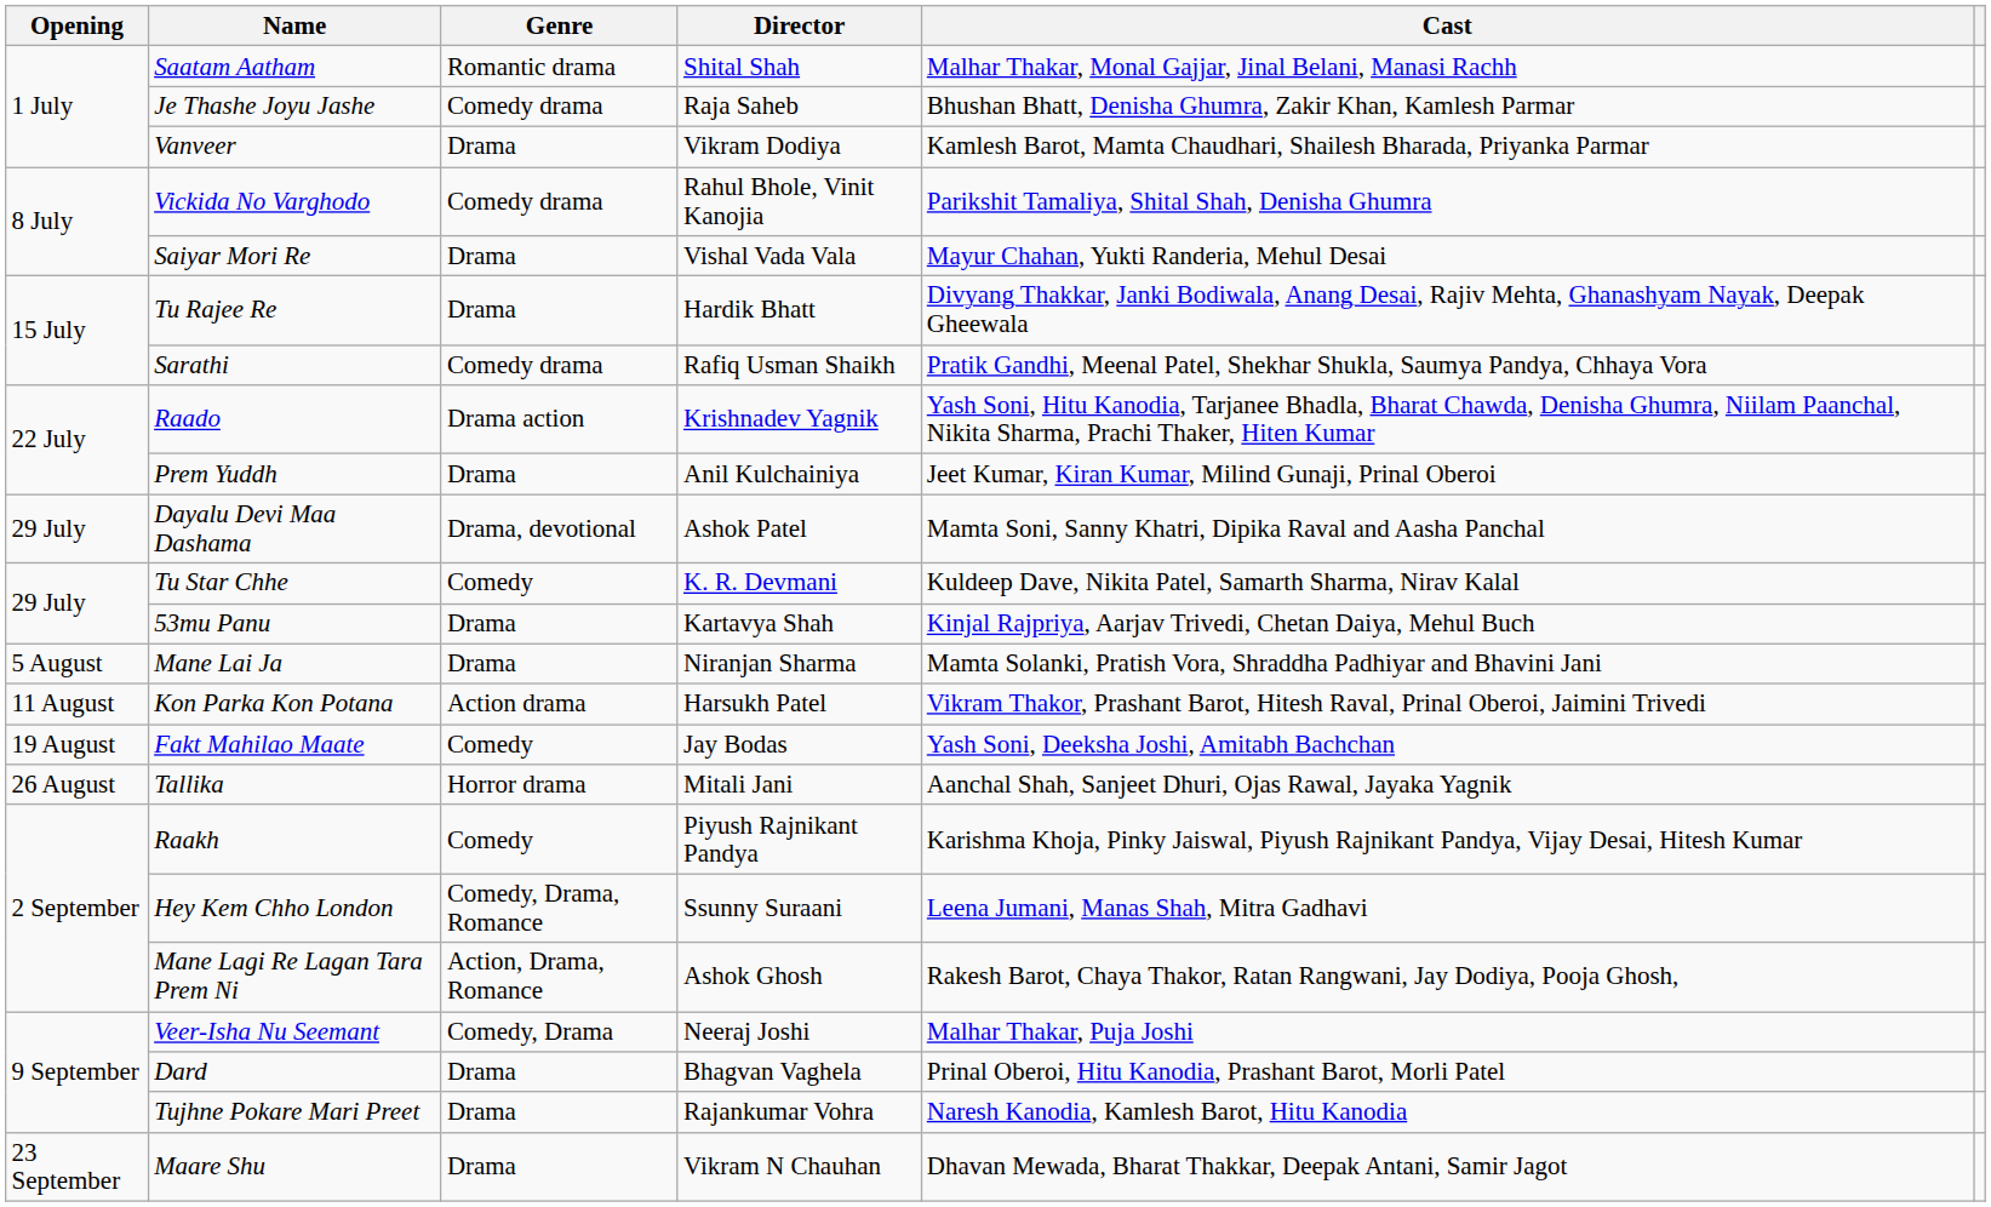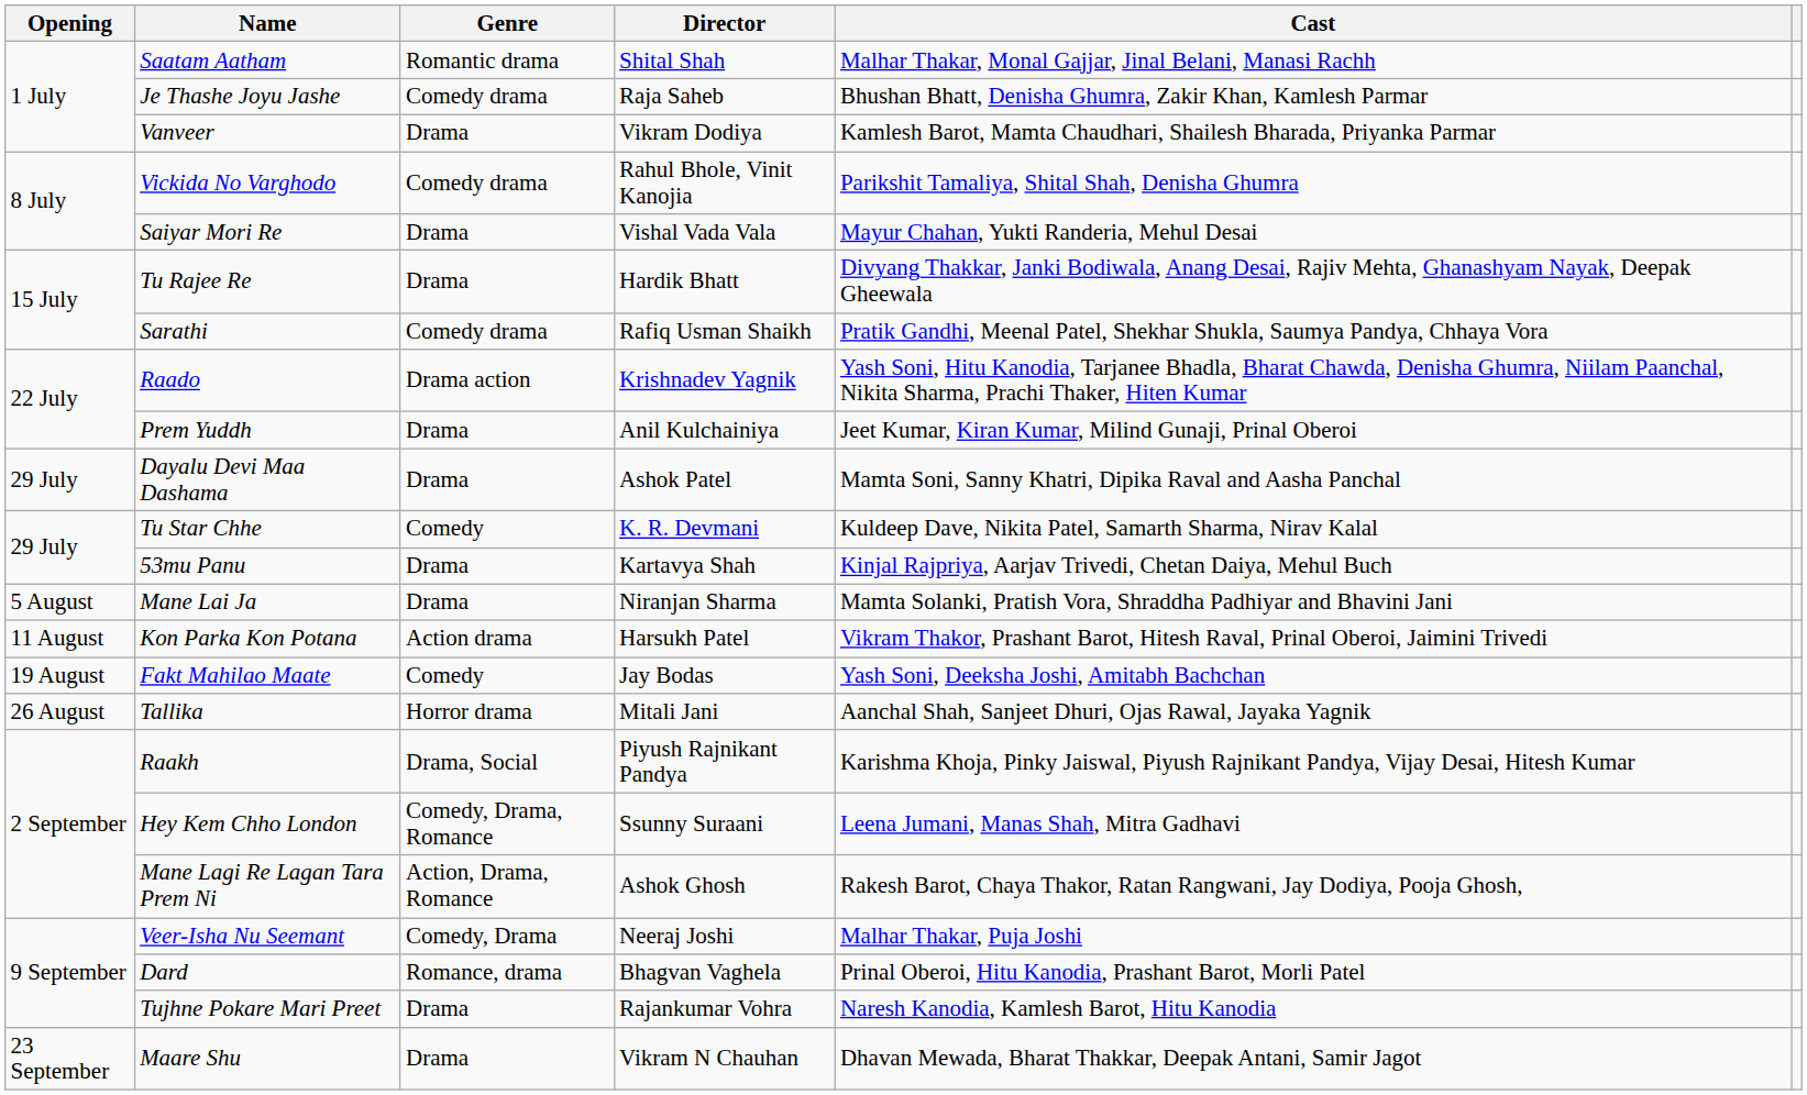 <table class="wikitable sortable">
 <tr>
 <th>Opening</th>
 <th>Name</th>
 <th>Genre</th>
 <th>Director</th>
 <th>Cast</th>
 <th></th>
 </tr>
 <tr>
 <td rowspan="3">1 July</td>
 <td><em><a href='#'>Saatam Aatham</a></em></td>
 <td>Romantic drama</td>
 <td><a href='#'>Shital Shah</a></td>
 <td><a href='#'>Malhar Thakar</a>, <a href='#'>Monal Gajjar</a>, <a href='#'>Jinal Belani</a>, <a href='#'>Manasi Rachh</a></td>
 <td></td>
 </tr>
 <tr>
 <td><em>Je Thashe Joyu Jashe</em></td>
 <td>Comedy drama</td>
 <td>Raja Saheb</td>
 <td>Bhushan Bhatt, <a href='#'>Denisha Ghumra</a>, Zakir Khan, Kamlesh Parmar</td>
 <td></td>
 </tr>
 <tr>
 <td><em>Vanveer</em></td>
 <td>Drama</td>
 <td>Vikram Dodiya</td>
 <td>Kamlesh Barot, Mamta Chaudhari, Shailesh Bharada, Priyanka Parmar</td>
 <td></td>
 </tr>
 <tr>
 <td rowspan="2">8 July</td>
 <td><em><a href='#'>Vickida No Varghodo</a></em></td>
 <td>Comedy drama</td>
 <td>Rahul Bhole, Vinit Kanojia</td>
 <td><a href='#'>Parikshit Tamaliya</a>, <a href='#'>Shital Shah</a>, <a href='#'>Denisha Ghumra</a></td>
 <td></td>
 </tr>
 <tr>
 <td><em>Saiyar Mori Re</em></td>
 <td>Drama</td>
 <td>Vishal Vada Vala</td>
 <td><a href='#'>Mayur Chahan</a>, Yukti Randeria, Mehul Desai</td>
 <td></td>
 </tr>
 <tr>
 <td rowspan="2">15 July</td>
 <td><em>Tu Rajee Re</em></td>
 <td>Drama</td>
 <td>Hardik Bhatt</td>
 <td><a href='#'>Divyang Thakkar</a>, <a href='#'>Janki Bodiwala</a>, <a href='#'>Anang Desai</a>, Rajiv Mehta, <a href='#'>Ghanashyam Nayak</a>, Deepak Gheewala</td>
 <td></td>
 </tr>
 <tr>
 <td><em>Sarathi</em></td>
 <td>Comedy drama</td>
 <td>Rafiq Usman Shaikh</td>
 <td><a href='#'>Pratik Gandhi</a>, Meenal Patel, Shekhar Shukla, Saumya Pandya, Chhaya Vora</td>
 <td></td>
 </tr>
 <tr>
 <td rowspan="2">22 July</td>
 <td><em><a href='#'>Raado</a></em></td>
 <td>Drama action</td>
 <td><a href='#'>Krishnadev Yagnik</a></td>
 <td><a href='#'>Yash Soni</a>, <a href='#'>Hitu Kanodia</a>, Tarjanee Bhadla, <a href='#'>Bharat Chawda</a>, <a href='#'>Denisha Ghumra</a>, <a href='#'>Niilam Paanchal</a>, Nikita Sharma, Prachi Thaker, <a href='#'>Hiten Kumar</a></td>
 <td></td>
 </tr>
 <tr>
 <td><em>Prem Yuddh</em></td>
 <td>Drama</td>
 <td>Anil Kulchainiya</td>
 <td>Jeet Kumar, <a href='#'>Kiran Kumar</a>, Milind Gunaji, Prinal Oberoi</td>
 <td></td>
 </tr>
 <tr>
 <td>29 July</td>
 <td><em>Dayalu Devi Maa Dashama</em></td>
-<td>Drama, devotional</td>
+<td>Drama</td>
 <td>Ashok Patel</td>
 <td>Mamta Soni, Sanny Khatri, Dipika Raval and Aasha Panchal</td>
 <td></td>
 </tr>
 <tr>
 <td rowspan="2">29 July</td>
 <td><em>Tu Star Chhe</em></td>
 <td>Comedy</td>
 <td><a href='#'>K. R. Devmani</a></td>
 <td>Kuldeep Dave, Nikita Patel, Samarth Sharma, Nirav Kalal</td>
 <td></td>
 </tr>
 <tr>
 <td><em>53mu Panu</em></td>
 <td>Drama</td>
 <td>Kartavya Shah</td>
 <td><a href='#'>Kinjal Rajpriya</a>, Aarjav Trivedi, Chetan Daiya, Mehul Buch</td>
 <td></td>
 </tr>
 <tr>
 <td>5 August</td>
 <td><em>Mane Lai Ja</em></td>
 <td>Drama</td>
 <td>Niranjan Sharma</td>
 <td>Mamta Solanki, Pratish Vora, Shraddha Padhiyar and Bhavini Jani</td>
 <td></td>
 </tr>
 <tr>
 <td>11 August</td>
 <td><em>Kon Parka Kon Potana</em></td>
 <td>Action drama</td>
 <td>Harsukh Patel</td>
 <td><a href='#'>Vikram Thakor</a>, Prashant Barot, Hitesh Raval, Prinal Oberoi, Jaimini Trivedi</td>
 <td></td>
 </tr>
 <tr>
 <td>19 August</td>
 <td><em><a href='#'>Fakt Mahilao Maate</a></em></td>
 <td>Comedy</td>
 <td>Jay Bodas</td>
 <td><a href='#'>Yash Soni</a>, <a href='#'>Deeksha Joshi</a>, <a href='#'>Amitabh Bachchan</a></td>
 <td></td>
 </tr>
 <tr>
 <td>26 August</td>
 <td><em>Tallika</em></td>
 <td>Horror drama</td>
 <td>Mitali Jani</td>
 <td>Aanchal Shah, Sanjeet Dhuri, Ojas Rawal, Jayaka Yagnik</td>
 <td></td>
 </tr>
 <tr>
 <td rowspan=3>2 September</td>
 <td><em>Raakh</em></td>
-<td>Comedy</td>
+<td>Drama, Social</td>
 <td>Piyush Rajnikant Pandya</td>
 <td>Karishma Khoja, Pinky Jaiswal, Piyush Rajnikant Pandya, Vijay Desai, Hitesh Kumar</td>
 <td></td>
 </tr>
 <tr>
 <td><em>Hey Kem Chho London</em></td>
 <td>Comedy, Drama, Romance</td>
 <td>Ssunny Suraani</td>
 <td><a href='#'>Leena Jumani</a>, <a href='#'>Manas Shah</a>, Mitra Gadhavi</td>
 <td></td>
 </tr>
 <tr>
 <td><em>Mane Lagi Re Lagan Tara Prem Ni</em></td>
 <td>Action, Drama, Romance</td>
 <td>Ashok Ghosh</td>
 <td>Rakesh Barot, Chaya Thakor, Ratan Rangwani, Jay Dodiya, Pooja Ghosh,</td>
 <td></td>
 </tr>
 <tr>
 <td rowspan="3">9 September</td>
 <td><em><a href='#'>Veer-Isha Nu Seemant</a></em></td>
 <td>Comedy, Drama</td>
 <td>Neeraj Joshi</td>
 <td><a href='#'>Malhar Thakar</a>, <a href='#'>Puja Joshi</a></td>
 <td></td>
 </tr>
 <tr>
 <td><em>Dard</em></td>
-<td>Drama</td>
+<td>Romance, drama</td>
 <td>Bhagvan Vaghela</td>
 <td>Prinal Oberoi, <a href='#'>Hitu Kanodia</a>, Prashant Barot, Morli Patel</td>
 <td></td>
 </tr>
 <tr>
 <td><em>Tujhne Pokare Mari Preet</em></td>
 <td>Drama</td>
 <td>Rajankumar Vohra</td>
 <td><a href='#'>Naresh Kanodia</a>, Kamlesh Barot, <a href='#'>Hitu Kanodia</a></td>
 <td></td>
 </tr>
 <tr>
 <td>23 September</td>
 <td><em>Maare Shu</em></td>
 <td>Drama</td>
 <td>Vikram N Chauhan</td>
 <td>Dhavan Mewada, Bharat Thakkar, Deepak Antani, Samir Jagot</td>
 <td></td>
 </tr>
 </table>
